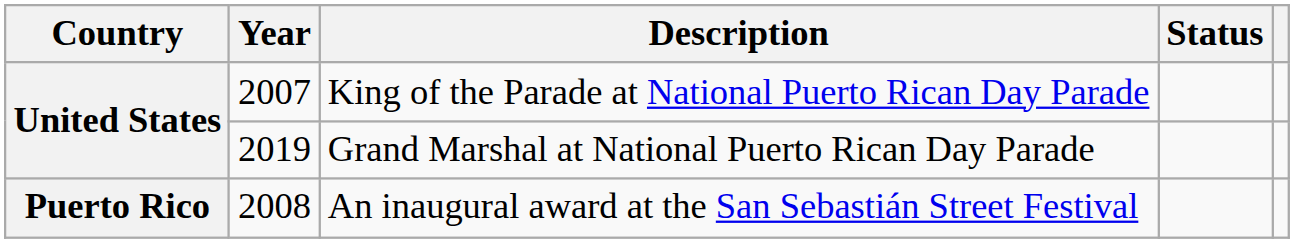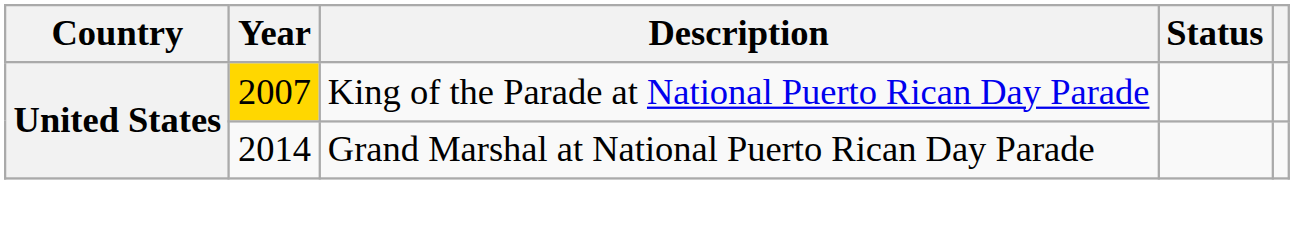 <table class="wikitable sortable plainrowheaders">
 <tr>
 <th scope="col">Country</th>
 <th scope="col">Year</th>
 <th scope="col">Description</th>
 <th scope="col">Status</th>
 <th scope="col" class="unsortable"></th>
 </tr>
 <tr>
 <th scope="row" rowspan=2>United States</th>
-<td>2007</td>
+<td style="background: gold;">2007</td>
 <td>King of the Parade at <a href='#'>National Puerto Rican Day Parade</a></td>
 <td></td>
 <td align="center"></td>
 </tr>
 <tr>
-<td>2019</td>
+<td>2014</td>
 <td>Grand Marshal at National Puerto Rican Day Parade</td>
 <td></td>
 <td align="center"></td>
 </tr>
-<tr>
-<th scope="row">Puerto Rico</th>
-<td>2008</td>
-<td>An inaugural award at the <a href='#'>San Sebastián Street Festival</a></td>
-<td></td>
-<td style="text-align:center;"></td>
-</tr>
 </table>
